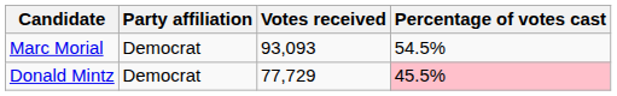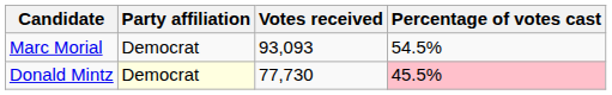 <table class="wikitable">
 <tr>
 <th>Candidate</th>
 <th>Party affiliation</th>
 <th>Votes received</th>
 <th>Percentage of votes cast</th>
 </tr>
 <tr>
 <td><a href='#'>Marc Morial</a></td>
 <td>Democrat</td>
 <td>93,093</td>
 <td>54.5%</td>
 </tr>
 <tr>
 <td><a href='#'>Donald Mintz</a></td>
-<td>Democrat</td>
-<td>77,729</td>
+<td style="background: lightyellow;">Democrat</td>
+<td>77,730</td>
 <td style="background: pink;">45.5%</td>
 </tr>
 </table>
